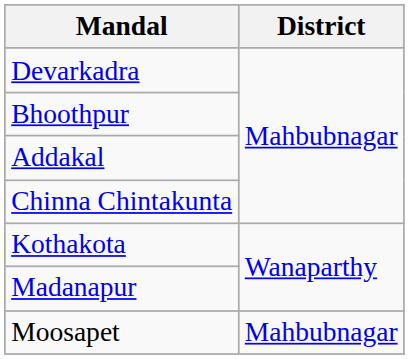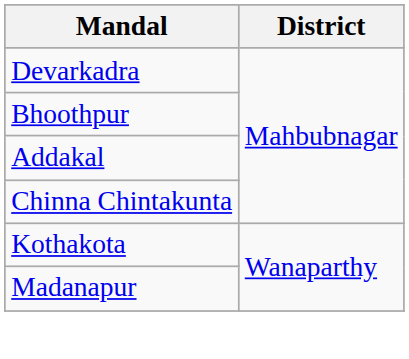 <table class="wikitable sortable static-row-numbers static-row-header-hash">
 <tr>
 <th>Mandal</th>
 <th>District</th>
 </tr>
 <tr>
 <td><a href='#'>Devarkadra</a></td>
 <td rowspan=4><a href='#'>Mahbubnagar</a></td>
 </tr>
 <tr>
 <td><a href='#'>Bhoothpur</a></td>
 </tr>
 <tr>
 <td><a href='#'>Addakal</a></td>
 </tr>
 <tr>
 <td><a href='#'>Chinna Chintakunta</a></td>
 </tr>
 <tr>
 <td><a href='#'>Kothakota</a></td>
 <td rowspan=2><a href='#'>Wanaparthy</a></td>
 </tr>
 <tr>
 <td><a href='#'>Madanapur</a></td>
 </tr>
-<tr>
-<td>Moosapet</td>
-<td><a href='#'>Mahbubnagar</a></td>
-</tr>
 </table>
